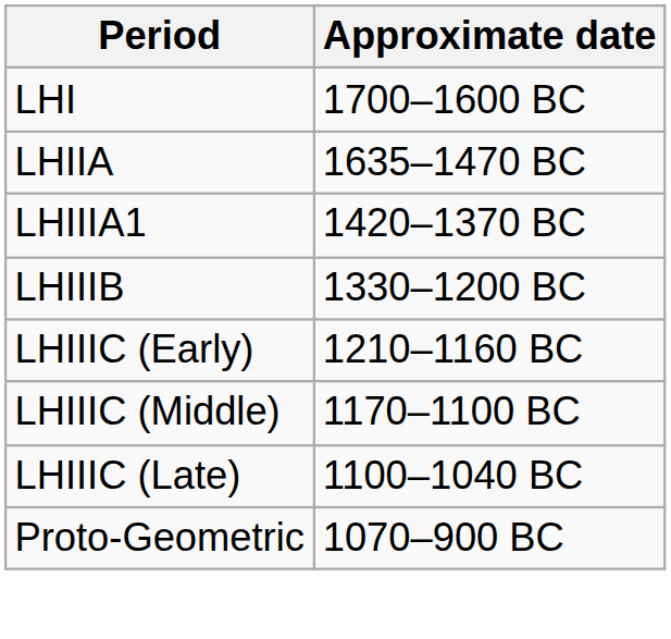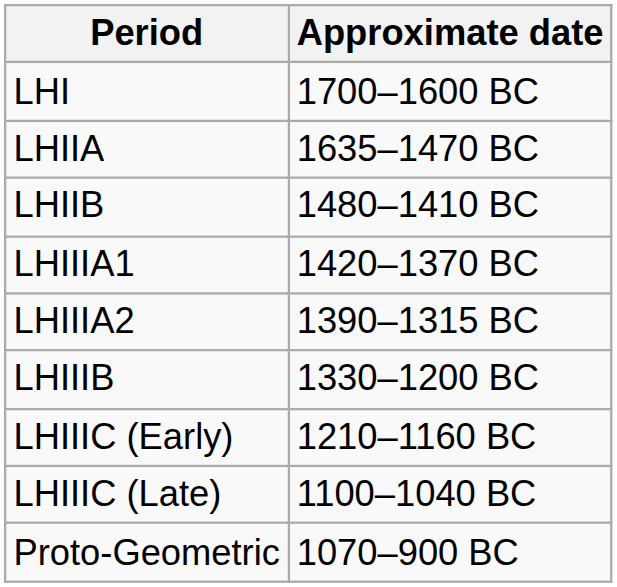 <table class="wikitable">
 <tr>
 <th>Period</th>
 <th>Approximate date</th>
 </tr>
 <tr>
 <td>LHI</td>
 <td>1700–1600 BC</td>
 </tr>
 <tr>
 <td>LHIIA</td>
 <td>1635–1470 BC</td>
 </tr>
 <tr>
+<td>LHIIB</td>
+<td>1480–1410 BC</td>
+</tr>
+<tr>
 <td>LHIIIA1</td>
 <td>1420–1370 BC</td>
+</tr>
+<tr>
+<td>LHIIIA2</td>
+<td>1390–1315 BC</td>
 </tr>
 <tr>
 <td>LHIIIB</td>
 <td>1330–1200 BC</td>
 </tr>
 <tr>
 <td>LHIIIC (Early)</td>
 <td>1210–1160 BC</td>
 </tr>
 <tr>
-<td>LHIIIC (Middle)</td>
-<td>1170–1100 BC</td>
-</tr>
-<tr>
 <td>LHIIIC (Late)</td>
 <td>1100–1040 BC</td>
 </tr>
 <tr>
 <td>Proto-Geometric</td>
 <td>1070–900 BC</td>
 </tr>
 </table>
